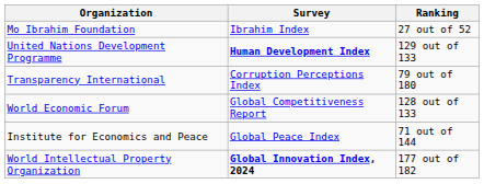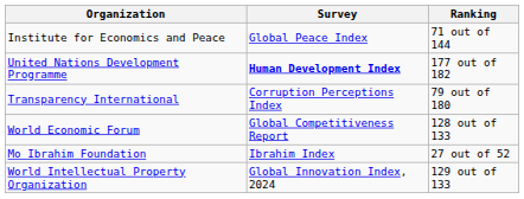 <table class="wikitable">
 <tr>
 <th>Organization</th>
 <th>Survey</th>
 <th>Ranking</th>
 </tr>
 <tr>
-<td><a href='#'>Mo Ibrahim Foundation</a></td>
-<td><a href='#'>Ibrahim Index</a></td>
-<td>27 out of 52</td>
+<td>Institute for Economics and Peace</td>
+<td><a href='#'>Global Peace Index</a></td>
+<td>71 out of 144</td>
 </tr>
 <tr>
 <td><a href='#'>United Nations Development Programme</a></td>
 <td><strong><a href='#'>Human Development Index</a></strong></td>
-<td>129 out of 133</td>
+<td>177 out of 182</td>
 </tr>
 <tr>
 <td><a href='#'>Transparency International</a></td>
 <td><a href='#'>Corruption Perceptions Index</a></td>
 <td>79 out of 180</td>
 </tr>
 <tr>
 <td><a href='#'>World Economic Forum</a></td>
 <td><a href='#'>Global Competitiveness Report</a></td>
 <td>128 out of 133</td>
 </tr>
 <tr>
-<td>Institute for Economics and Peace</td>
-<td><a href='#'>Global Peace Index</a></td>
-<td>71 out of 144</td>
+<td><a href='#'>Mo Ibrahim Foundation</a></td>
+<td><a href='#'>Ibrahim Index</a></td>
+<td>27 out of 52</td>
 </tr>
 <tr>
 <td><a href='#'>World Intellectual Property Organization</a></td>
-<td><strong><a href='#'>Global Innovation Index</a>, 2024</strong></td>
-<td>177 out of 182</td>
+<td><a href='#'>Global Innovation Index</a>, 2024</td>
+<td>129 out of 133</td>
 </tr>
 </table>
